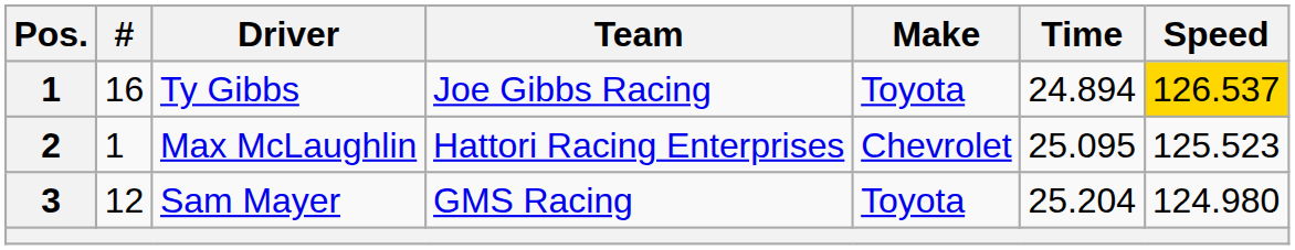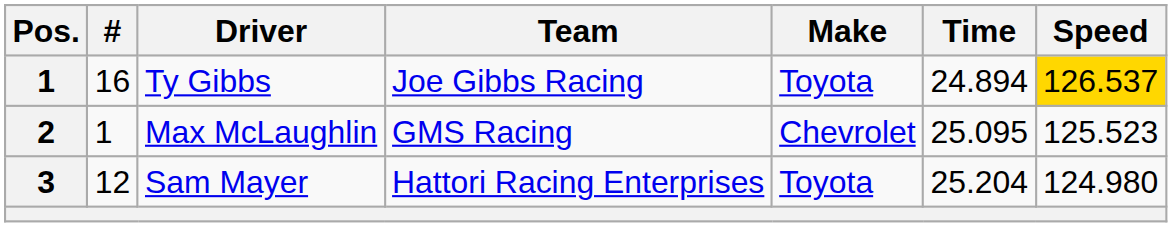 <table class="wikitable" style="font-size:95%">
 <tr>
 <th>Pos.</th>
 <th>#</th>
 <th>Driver</th>
 <th>Team</th>
 <th>Make</th>
 <th>Time</th>
 <th>Speed</th>
 </tr>
 <tr>
 <th>1</th>
 <td>16</td>
 <td><a href='#'>Ty Gibbs</a></td>
 <td><a href='#'>Joe Gibbs Racing</a></td>
 <td><a href='#'>Toyota</a></td>
 <td>24.894</td>
 <td style="background: gold;">126.537</td>
 </tr>
 <tr>
 <th>2</th>
 <td>1</td>
 <td><a href='#'>Max McLaughlin</a></td>
-<td><a href='#'>Hattori Racing Enterprises</a></td>
+<td><a href='#'>GMS Racing</a></td>
 <td><a href='#'>Chevrolet</a></td>
 <td>25.095</td>
 <td>125.523</td>
 </tr>
 <tr>
 <th>3</th>
 <td>12</td>
 <td><a href='#'>Sam Mayer</a></td>
-<td><a href='#'>GMS Racing</a></td>
+<td><a href='#'>Hattori Racing Enterprises</a></td>
 <td><a href='#'>Toyota</a></td>
 <td>25.204</td>
 <td>124.980</td>
 </tr>
 <tr>
 <th colspan="7"></th>
 </tr>
 </table>
